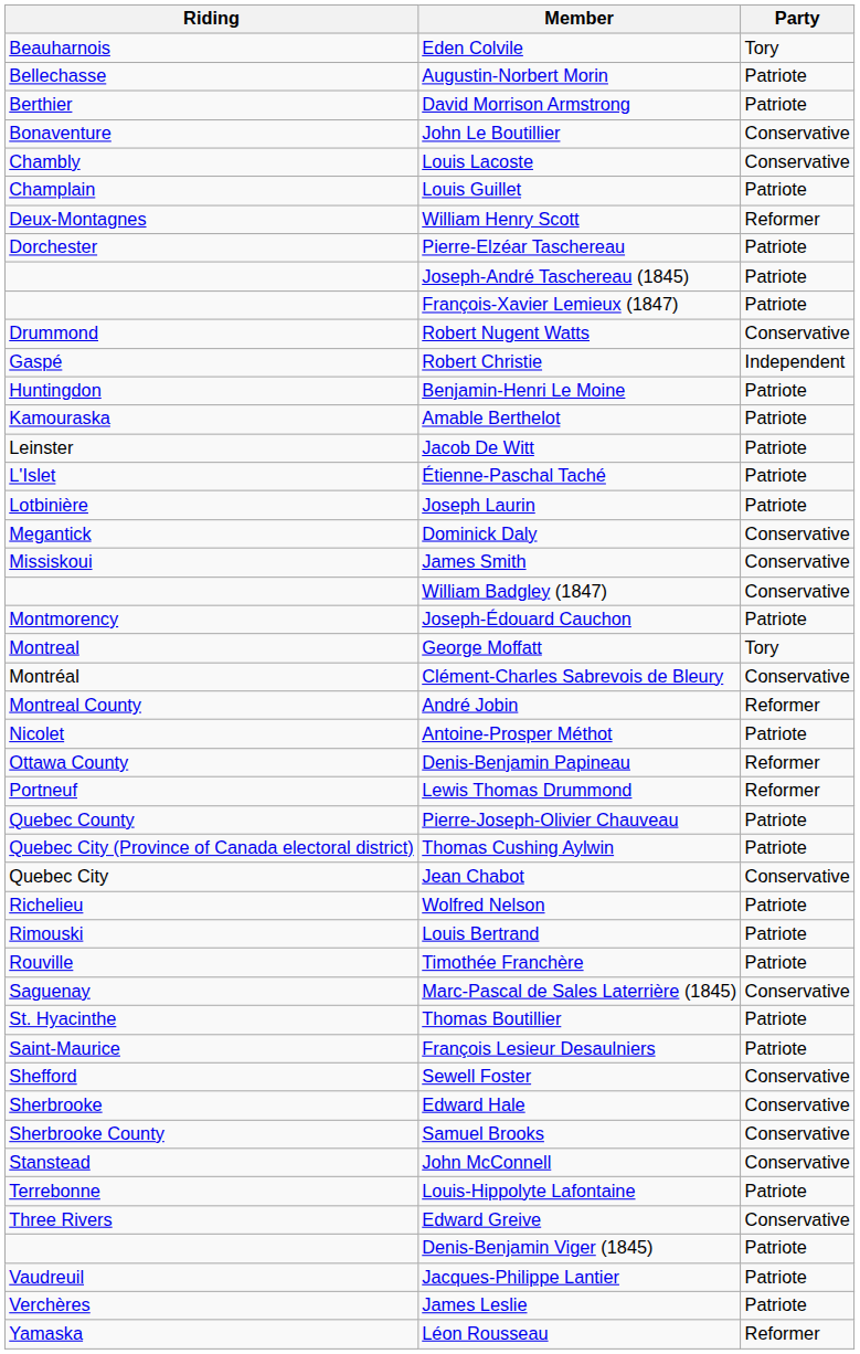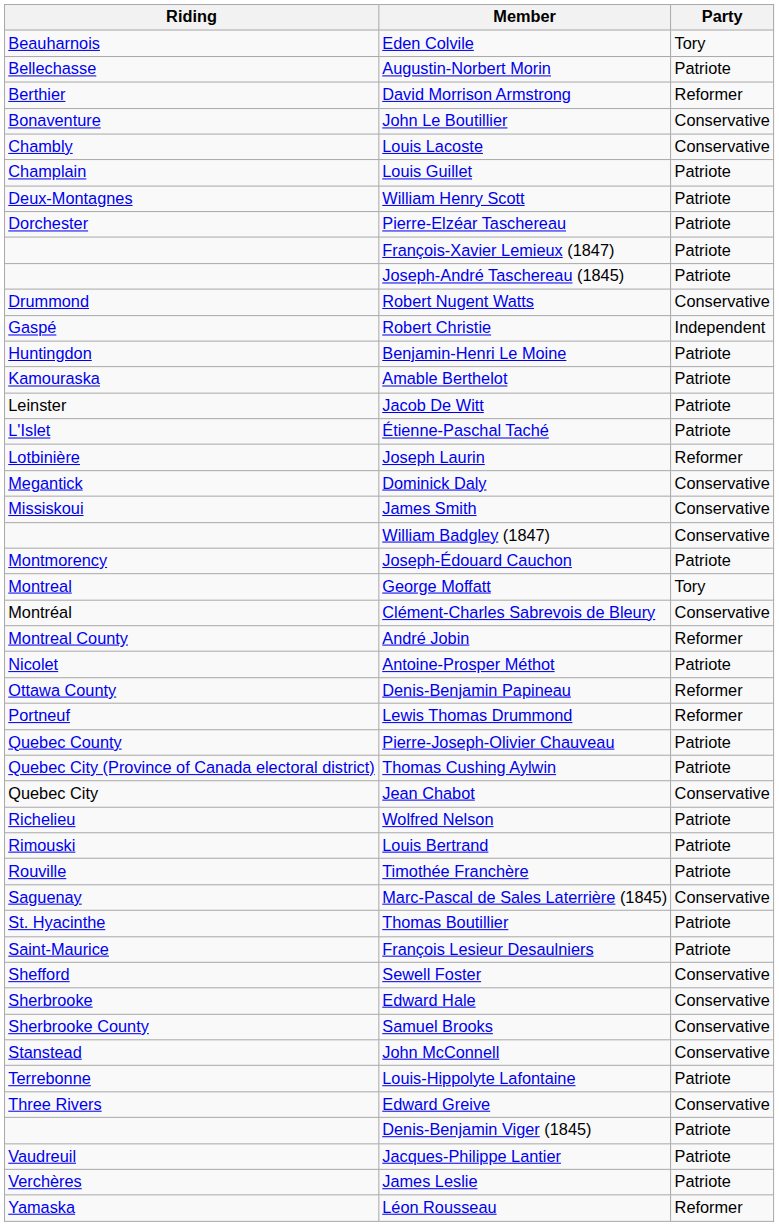 <table class="wikitable">
 <tr>
 <th>Riding</th>
 <th>Member</th>
 <th>Party</th>
 </tr>
 <tr>
 <td><a href='#'>Beauharnois</a></td>
 <td><a href='#'>Eden Colvile</a></td>
 <td>Tory</td>
 </tr>
 <tr>
 <td><a href='#'>Bellechasse</a></td>
 <td><a href='#'>Augustin-Norbert Morin</a></td>
 <td>Patriote</td>
 </tr>
 <tr>
 <td><a href='#'>Berthier</a></td>
 <td><a href='#'>David Morrison Armstrong</a></td>
-<td>Patriote</td>
+<td>Reformer</td>
 </tr>
 <tr>
 <td><a href='#'>Bonaventure</a></td>
 <td><a href='#'>John Le Boutillier</a></td>
 <td>Conservative</td>
 </tr>
 <tr>
 <td><a href='#'>Chambly</a></td>
 <td><a href='#'>Louis Lacoste</a></td>
 <td>Conservative</td>
 </tr>
 <tr>
 <td><a href='#'>Champlain</a></td>
 <td><a href='#'>Louis Guillet</a></td>
 <td>Patriote</td>
 </tr>
 <tr>
 <td><a href='#'>Deux-Montagnes</a></td>
 <td><a href='#'>William Henry Scott</a></td>
-<td>Reformer</td>
+<td>Patriote</td>
 </tr>
 <tr>
 <td><a href='#'>Dorchester</a></td>
 <td><a href='#'>Pierre-Elzéar Taschereau</a></td>
 <td>Patriote</td>
 </tr>
 <tr>
 <td></td>
-<td><a href='#'>Joseph-André Taschereau</a> (1845)</td>
+<td><a href='#'>François-Xavier Lemieux</a> (1847)</td>
 <td>Patriote</td>
 </tr>
 <tr>
 <td></td>
-<td><a href='#'>François-Xavier Lemieux</a> (1847)</td>
+<td><a href='#'>Joseph-André Taschereau</a> (1845)</td>
 <td>Patriote</td>
 </tr>
 <tr>
 <td><a href='#'>Drummond</a></td>
 <td><a href='#'>Robert Nugent Watts</a></td>
 <td>Conservative</td>
 </tr>
 <tr>
 <td><a href='#'>Gaspé</a></td>
 <td><a href='#'>Robert Christie</a></td>
 <td>Independent</td>
 </tr>
 <tr>
 <td><a href='#'>Huntingdon</a></td>
 <td><a href='#'>Benjamin-Henri Le Moine</a></td>
 <td>Patriote</td>
 </tr>
 <tr>
 <td><a href='#'>Kamouraska</a></td>
 <td><a href='#'>Amable Berthelot</a></td>
 <td>Patriote</td>
 </tr>
 <tr>
 <td>Leinster</td>
 <td><a href='#'>Jacob De Witt</a></td>
 <td>Patriote</td>
 </tr>
 <tr>
 <td><a href='#'>L'Islet</a></td>
 <td><a href='#'>Étienne-Paschal Taché</a></td>
 <td>Patriote</td>
 </tr>
 <tr>
 <td><a href='#'>Lotbinière</a></td>
 <td><a href='#'>Joseph Laurin</a></td>
-<td>Patriote</td>
+<td>Reformer</td>
 </tr>
 <tr>
 <td><a href='#'>Megantick</a></td>
 <td><a href='#'>Dominick Daly</a></td>
 <td>Conservative</td>
 </tr>
 <tr>
 <td><a href='#'>Missiskoui</a></td>
 <td><a href='#'>James Smith</a></td>
 <td>Conservative</td>
 </tr>
 <tr>
 <td></td>
 <td><a href='#'>William Badgley</a> (1847)</td>
 <td>Conservative</td>
 </tr>
 <tr>
 <td><a href='#'>Montmorency</a></td>
 <td><a href='#'>Joseph-Édouard Cauchon</a></td>
 <td>Patriote</td>
 </tr>
 <tr>
 <td><a href='#'>Montreal</a></td>
 <td><a href='#'>George Moffatt</a></td>
 <td>Tory</td>
 </tr>
 <tr>
 <td>Montréal</td>
 <td><a href='#'>Clément-Charles Sabrevois de Bleury</a></td>
 <td>Conservative</td>
 </tr>
 <tr>
 <td><a href='#'>Montreal County</a></td>
 <td><a href='#'>André Jobin</a></td>
 <td>Reformer</td>
 </tr>
 <tr>
 <td><a href='#'>Nicolet</a></td>
 <td><a href='#'>Antoine-Prosper Méthot</a></td>
 <td>Patriote</td>
 </tr>
 <tr>
 <td><a href='#'>Ottawa County</a></td>
 <td><a href='#'>Denis-Benjamin Papineau</a></td>
 <td>Reformer</td>
 </tr>
 <tr>
 <td><a href='#'>Portneuf</a></td>
 <td><a href='#'>Lewis Thomas Drummond</a></td>
 <td>Reformer</td>
 </tr>
 <tr>
 <td><a href='#'>Quebec County</a></td>
 <td><a href='#'>Pierre-Joseph-Olivier Chauveau</a></td>
 <td>Patriote</td>
 </tr>
 <tr>
 <td><a href='#'>Quebec City (Province of Canada electoral district)</a></td>
 <td><a href='#'>Thomas Cushing Aylwin</a></td>
 <td>Patriote</td>
 </tr>
 <tr>
 <td>Quebec City</td>
 <td><a href='#'>Jean Chabot</a></td>
 <td>Conservative</td>
 </tr>
 <tr>
 <td><a href='#'>Richelieu</a></td>
 <td><a href='#'>Wolfred Nelson</a></td>
 <td>Patriote</td>
 </tr>
 <tr>
 <td><a href='#'>Rimouski</a></td>
 <td><a href='#'>Louis Bertrand</a></td>
 <td>Patriote</td>
 </tr>
 <tr>
 <td><a href='#'>Rouville</a></td>
 <td><a href='#'>Timothée Franchère</a></td>
 <td>Patriote</td>
 </tr>
 <tr>
 <td><a href='#'>Saguenay</a></td>
 <td><a href='#'>Marc-Pascal de Sales Laterrière</a> (1845)</td>
 <td>Conservative</td>
 </tr>
 <tr>
 <td><a href='#'>St. Hyacinthe</a></td>
 <td><a href='#'>Thomas Boutillier</a></td>
 <td>Patriote</td>
 </tr>
 <tr>
 <td><a href='#'>Saint-Maurice</a></td>
 <td><a href='#'>François Lesieur Desaulniers</a></td>
 <td>Patriote</td>
 </tr>
 <tr>
 <td><a href='#'>Shefford</a></td>
 <td><a href='#'>Sewell Foster</a></td>
 <td>Conservative</td>
 </tr>
 <tr>
 <td><a href='#'>Sherbrooke</a></td>
 <td><a href='#'>Edward Hale</a></td>
 <td>Conservative</td>
 </tr>
 <tr>
 <td><a href='#'>Sherbrooke County</a></td>
 <td><a href='#'>Samuel Brooks</a></td>
 <td>Conservative</td>
 </tr>
 <tr>
 <td><a href='#'>Stanstead</a></td>
 <td><a href='#'>John McConnell</a></td>
 <td>Conservative</td>
 </tr>
 <tr>
 <td><a href='#'>Terrebonne</a></td>
 <td><a href='#'>Louis-Hippolyte Lafontaine</a></td>
 <td>Patriote</td>
 </tr>
 <tr>
 <td><a href='#'>Three Rivers</a></td>
 <td><a href='#'>Edward Greive</a></td>
 <td>Conservative</td>
 </tr>
 <tr>
 <td></td>
 <td><a href='#'>Denis-Benjamin Viger</a> (1845)</td>
 <td>Patriote</td>
 </tr>
 <tr>
 <td><a href='#'>Vaudreuil</a></td>
 <td><a href='#'>Jacques-Philippe Lantier</a></td>
 <td>Patriote</td>
 </tr>
 <tr>
 <td><a href='#'>Verchères</a></td>
 <td><a href='#'>James Leslie</a></td>
 <td>Patriote</td>
 </tr>
 <tr>
 <td><a href='#'>Yamaska</a></td>
 <td><a href='#'>Léon Rousseau</a></td>
 <td>Reformer</td>
 </tr>
 </table>
